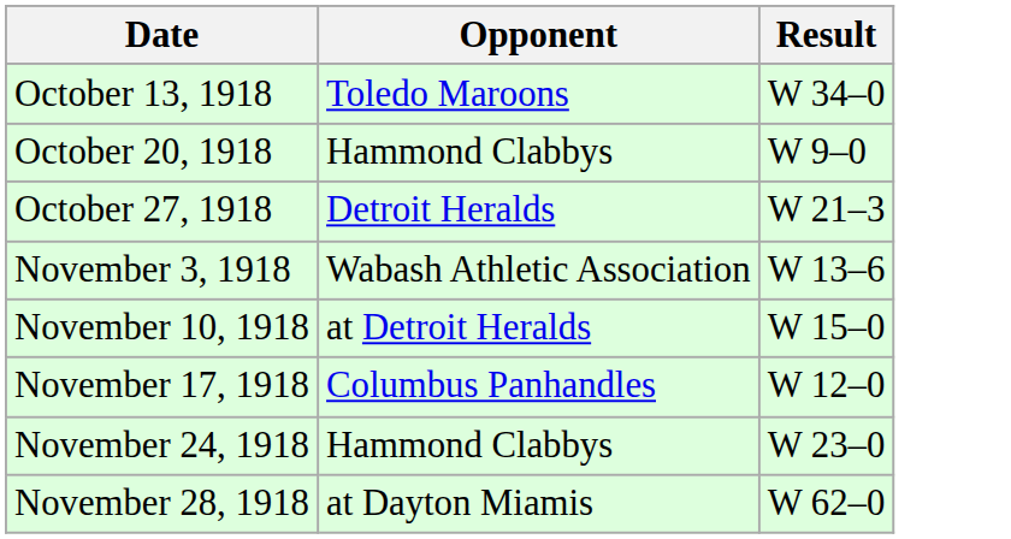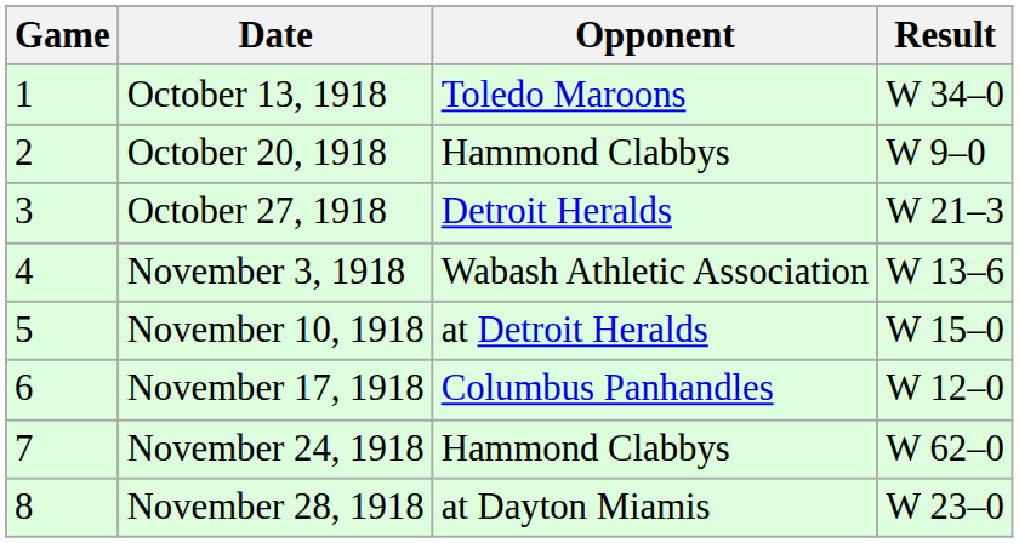 <table class="wikitable">
 <tr>
+<th>Game</th>
 <th>Date</th>
 <th>Opponent</th>
 <th>Result</th>
 </tr>
 <tr style="background: #ddffdd;">
+<td>1</td>
 <td>October 13, 1918</td>
 <td><a href='#'>Toledo Maroons</a></td>
 <td>W 34–0</td>
 </tr>
 <tr style="background: #ddffdd;">
+<td>2</td>
 <td>October 20, 1918</td>
 <td>Hammond Clabbys</td>
 <td>W 9–0</td>
 </tr>
 <tr style="background: #ddffdd;">
+<td>3</td>
 <td>October 27, 1918</td>
 <td><a href='#'>Detroit Heralds</a></td>
 <td>W 21–3</td>
 </tr>
 <tr style="background: #ddffdd;">
+<td>4</td>
 <td>November 3, 1918</td>
 <td>Wabash Athletic Association</td>
 <td>W 13–6</td>
 </tr>
 <tr style="background: #ddffdd;">
+<td>5</td>
 <td>November 10, 1918</td>
 <td>at <a href='#'>Detroit Heralds</a></td>
 <td>W 15–0</td>
 </tr>
 <tr style="background: #ddffdd;">
+<td>6</td>
 <td>November 17, 1918</td>
 <td><a href='#'>Columbus Panhandles</a></td>
 <td>W 12–0</td>
 </tr>
 <tr style="background: #ddffdd;">
+<td>7</td>
 <td>November 24, 1918</td>
 <td>Hammond Clabbys</td>
+<td>W 62–0</td>
+</tr>
+<tr style="background: #ddffdd;">
+<td>8</td>
+<td>November 28, 1918</td>
+<td>at Dayton Miamis</td>
 <td>W 23–0</td>
 </tr>
-<tr style="background: #ddffdd;">
-<td>November 28, 1918</td>
-<td>at Dayton Miamis</td>
-<td>W 62–0</td>
-</tr>
 </table>
